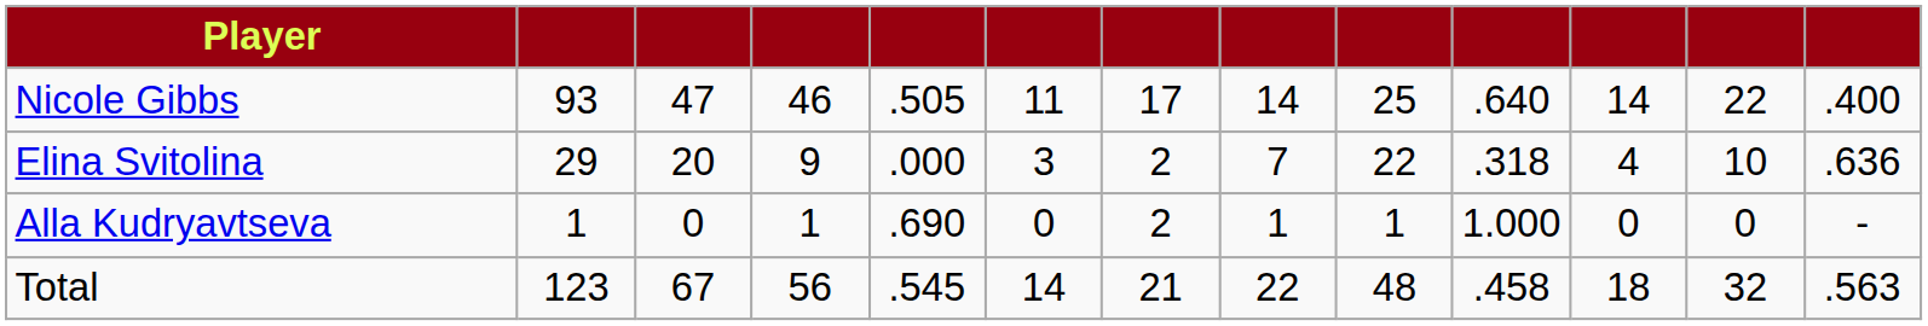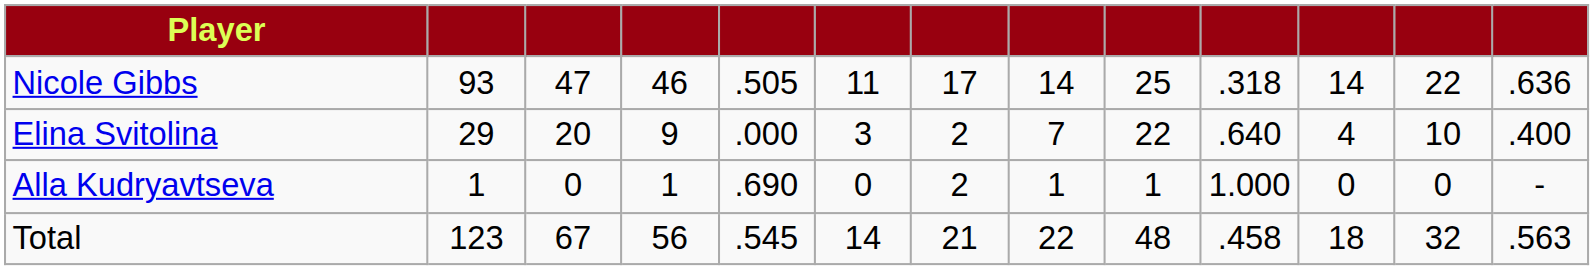 <table class="wikitable" style="text-align:center">
 <tr>
 <th style="background:#98000F; color:#DDFF55" width="200px">Player</th>
 <th style="background:#98000F; color:#DDFF55" width="40px"></th>
 <th style="background:#98000F; color:#DDFF55" width="40px"></th>
 <th style="background:#98000F; color:#DDFF55" width="40px"></th>
 <th style="background:#98000F; color:#DDFF55" width="40px"></th>
 <th style="background:#98000F; color:#DDFF55" width="40px"></th>
 <th style="background:#98000F; color:#DDFF55" width="40px"></th>
 <th style="background:#98000F; color:#DDFF55" width="40px"></th>
 <th style="background:#98000F; color:#DDFF55" width="40px"></th>
 <th style="background:#98000F; color:#DDFF55" width="40px"></th>
 <th style="background:#98000F; color:#DDFF55" width="40px"></th>
 <th style="background:#98000F; color:#DDFF55" width="40px"></th>
 <th style="background:#98000F; color:#DDFF55" width="40px"></th>
 </tr>
 <tr>
 <td style="text-align:left"><a href='#'>Nicole Gibbs</a></td>
 <td>93</td>
 <td>47</td>
 <td>46</td>
 <td>.505</td>
 <td>11</td>
 <td>17</td>
 <td>14</td>
 <td>25</td>
-<td>.640</td>
+<td>.318</td>
 <td>14</td>
 <td>22</td>
-<td>.400</td>
+<td>.636</td>
 </tr>
 <tr>
 <td style="text-align:left"><a href='#'>Elina Svitolina</a></td>
 <td>29</td>
 <td>20</td>
 <td>9</td>
 <td>.000</td>
 <td>3</td>
 <td>2</td>
 <td>7</td>
 <td>22</td>
-<td>.318</td>
+<td>.640</td>
 <td>4</td>
 <td>10</td>
-<td>.636</td>
+<td>.400</td>
 </tr>
 <tr>
 <td style="text-align:left"><a href='#'>Alla Kudryavtseva</a></td>
 <td>1</td>
 <td>0</td>
 <td>1</td>
 <td>.690</td>
 <td>0</td>
 <td>2</td>
 <td>1</td>
 <td>1</td>
 <td>1.000</td>
 <td>0</td>
 <td>0</td>
 <td>-</td>
 </tr>
 <tr>
 <td style="text-align:left">Total</td>
 <td>123</td>
 <td>67</td>
 <td>56</td>
 <td>.545</td>
 <td>14</td>
 <td>21</td>
 <td>22</td>
 <td>48</td>
 <td>.458</td>
 <td>18</td>
 <td>32</td>
 <td>.563</td>
 </tr>
 </table>
